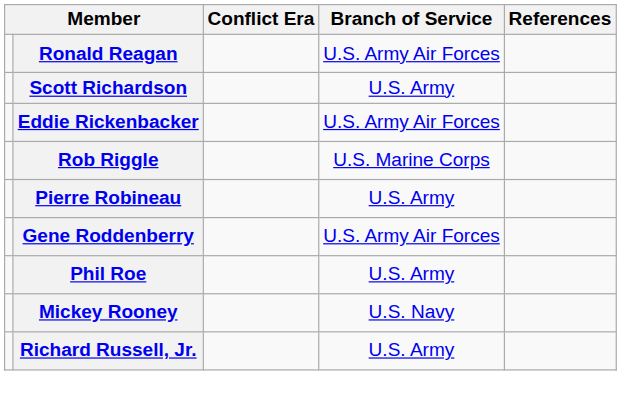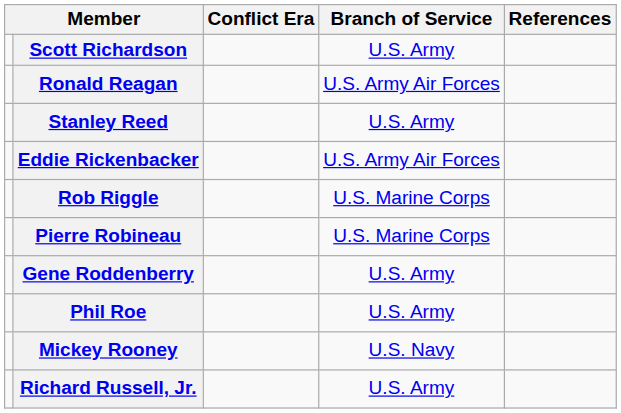 <table class=wikitable style="text-align:center">
 <tr>
 <th scope="col" colspan="2">Member</th>
 <th scope="col">Conflict Era</th>
 <th scope="col">Branch of Service</th>
 <th scope="col">References</th>
+</tr>
+<tr>
+<td></td>
+<th><a href='#'>Scott Richardson</a></th>
+<td></td>
+<td><a href='#'>U.S. Army</a></td>
+<td></td>
 </tr>
 <tr style="height:2em;">
 <td></td>
 <th scope="row"><a href='#'>Ronald Reagan</a></th>
 <td></td>
 <td><a href='#'>U.S. Army Air Forces</a></td>
 <td></td>
 </tr>
-<tr>
+<tr style="height:2em;">
 <td></td>
-<th><a href='#'>Scott Richardson</a></th>
+<th scope="row"><a href='#'>Stanley Reed</a></th>
 <td></td>
 <td><a href='#'>U.S. Army</a></td>
 <td></td>
 </tr>
 <tr style="height:2em;">
 <td></td>
 <th scope="row"><a href='#'>Eddie Rickenbacker</a></th>
 <td></td>
 <td><a href='#'>U.S. Army Air Forces</a></td>
 <td></td>
 </tr>
 <tr style="height:2em;">
 <td></td>
 <th scope="row"><a href='#'>Rob Riggle</a></th>
 <td></td>
 <td><a href='#'>U.S. Marine Corps</a></td>
 <td></td>
 </tr>
 <tr style="height:2em;">
 <td></td>
 <th scope="row"><a href='#'>Pierre Robineau</a></th>
 <td></td>
-<td><a href='#'>U.S. Army</a></td>
+<td><a href='#'>U.S. Marine Corps</a></td>
 <td></td>
 </tr>
 <tr style="height:2em;">
 <td></td>
 <th scope="row"><a href='#'>Gene Roddenberry</a></th>
 <td></td>
-<td><a href='#'>U.S. Army Air Forces</a></td>
+<td><a href='#'>U.S. Army</a></td>
 <td></td>
 </tr>
 <tr style="height:2em;">
 <td></td>
 <th scope="row"><a href='#'>Phil Roe</a></th>
 <td></td>
 <td><a href='#'>U.S. Army</a></td>
 <td></td>
 </tr>
 <tr style="height:2em;">
 <td></td>
 <th scope="row"><a href='#'>Mickey Rooney</a></th>
 <td></td>
 <td><a href='#'>U.S. Navy</a></td>
 <td></td>
 </tr>
 <tr style="height:2em;">
 <td></td>
 <th scope="row"><a href='#'>Richard Russell, Jr.</a></th>
 <td></td>
 <td><a href='#'>U.S. Army</a></td>
 <td></td>
 </tr>
 </table>
